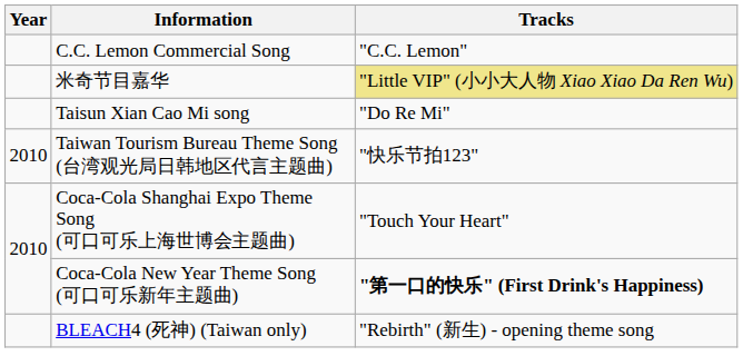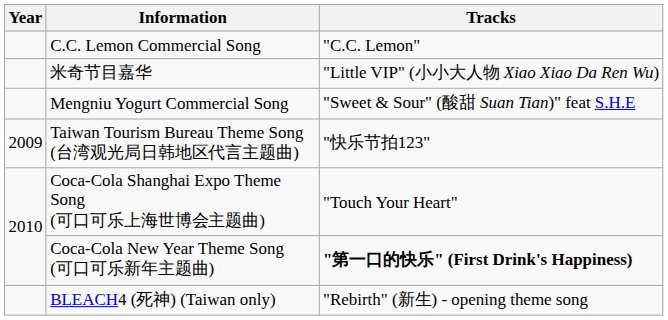 <table class="wikitable">
 <tr>
 <th>Year</th>
 <th width="250px">Information</th>
 <th>Tracks</th>
 </tr>
 <tr>
 <td></td>
 <td>C.C. Lemon Commercial Song</td>
 <td>"C.C. Lemon"</td>
 </tr>
 <tr>
 <td></td>
 <td>米奇节目嘉华</td>
-<td style="background: khaki;">"Little VIP" (小小大人物 <em>Xiao Xiao Da Ren Wu</em>)</td>
+<td>"Little VIP" (小小大人物 <em>Xiao Xiao Da Ren Wu</em>)</td>
 </tr>
 <tr>
 <td></td>
-<td>Taisun Xian Cao Mi song</td>
-<td>"Do Re Mi"</td>
+<td>Mengniu Yogurt Commercial Song</td>
+<td>"Sweet & Sour" (酸甜 <em>Suan Tian</em>)" feat <a href='#'>S.H.E</a></td>
 </tr>
 <tr>
-<td>2010</td>
+<td>2009</td>
 <td>Taiwan Tourism Bureau Theme Song<br>(台湾观光局日韩地区代言主题曲)</td>
 <td>"快乐节拍123"</td>
 </tr>
 <tr>
 <td rowspan=2>2010</td>
 <td>Coca-Cola Shanghai Expo Theme Song<br>(可口可乐上海世博会主题曲)</td>
 <td>"Touch Your Heart"</td>
 </tr>
 <tr>
 <td>Coca-Cola New Year Theme Song<br>(可口可乐新年主题曲)</td>
 <td><strong>"第一口的快乐" (First Drink's Happiness)</strong></td>
 </tr>
 <tr>
 <td></td>
 <td><a href='#'>BLEACH</a>4 (死神) (Taiwan only)</td>
 <td>"Rebirth" (新生) - opening theme song</td>
 </tr>
 </table>
